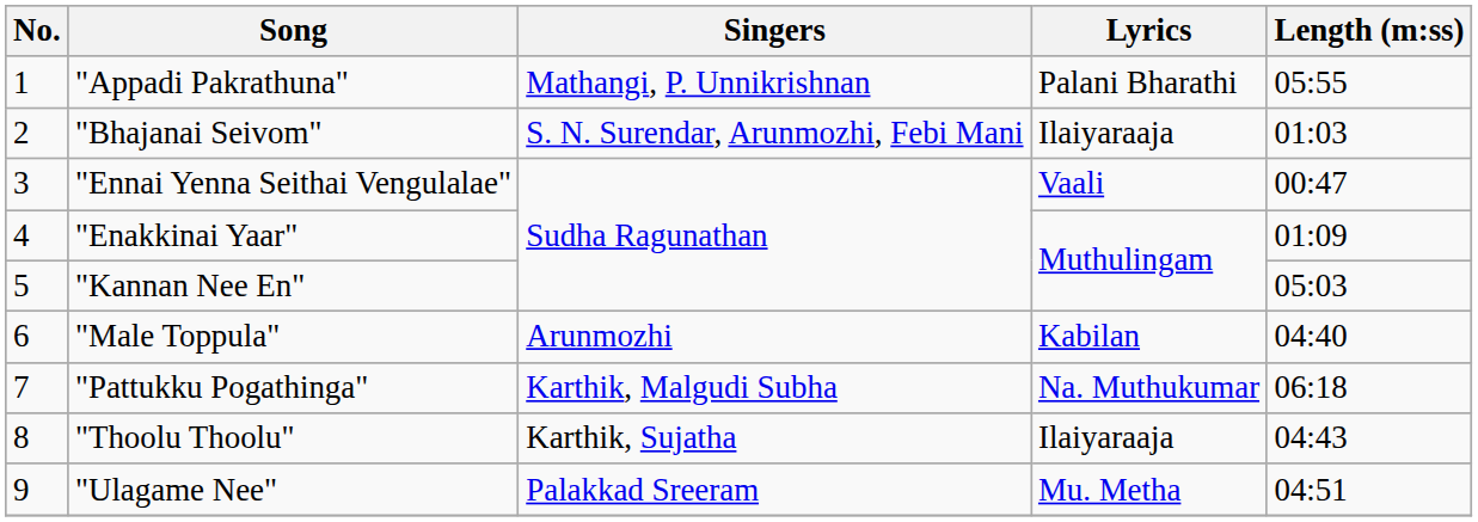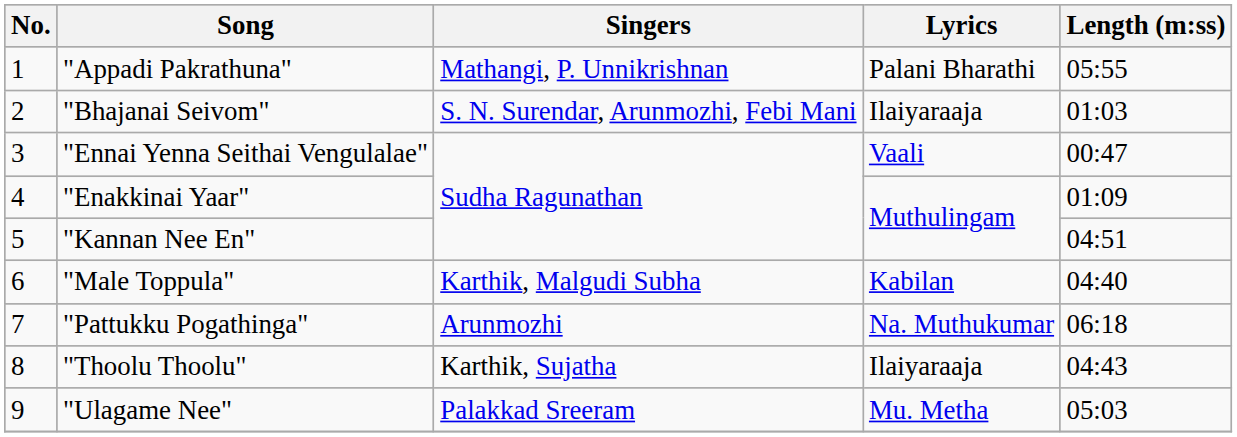 <table class="wikitable">
 <tr>
 <th>No.</th>
 <th>Song</th>
 <th>Singers</th>
 <th>Lyrics</th>
 <th>Length (m:ss)</th>
 </tr>
 <tr>
 <td>1</td>
 <td>"Appadi Pakrathuna"</td>
 <td><a href='#'>Mathangi</a>, <a href='#'>P. Unnikrishnan</a></td>
 <td>Palani Bharathi</td>
 <td>05:55</td>
 </tr>
 <tr>
 <td>2</td>
 <td>"Bhajanai Seivom"</td>
 <td><a href='#'>S. N. Surendar</a>, <a href='#'>Arunmozhi</a>, <a href='#'>Febi Mani</a></td>
 <td>Ilaiyaraaja</td>
 <td>01:03</td>
 </tr>
 <tr>
 <td>3</td>
 <td>"Ennai Yenna Seithai Vengulalae"</td>
 <td rowspan=3><a href='#'>Sudha Ragunathan</a></td>
 <td><a href='#'>Vaali</a></td>
 <td>00:47</td>
 </tr>
 <tr>
 <td>4</td>
 <td>"Enakkinai Yaar"</td>
 <td rowspan=2><a href='#'>Muthulingam</a></td>
 <td>01:09</td>
 </tr>
 <tr>
 <td>5</td>
 <td>"Kannan Nee En"</td>
-<td>05:03</td>
+<td>04:51</td>
 </tr>
 <tr>
 <td>6</td>
 <td>"Male Toppula"</td>
-<td><a href='#'>Arunmozhi</a></td>
+<td><a href='#'>Karthik</a>, <a href='#'>Malgudi Subha</a></td>
 <td><a href='#'>Kabilan</a></td>
 <td>04:40</td>
 </tr>
 <tr>
 <td>7</td>
 <td>"Pattukku Pogathinga"</td>
-<td><a href='#'>Karthik</a>, <a href='#'>Malgudi Subha</a></td>
+<td><a href='#'>Arunmozhi</a></td>
 <td><a href='#'>Na. Muthukumar</a></td>
 <td>06:18</td>
 </tr>
 <tr>
 <td>8</td>
 <td>"Thoolu Thoolu"</td>
 <td>Karthik, <a href='#'>Sujatha</a></td>
 <td>Ilaiyaraaja</td>
 <td>04:43</td>
 </tr>
 <tr>
 <td>9</td>
 <td>"Ulagame Nee"</td>
 <td><a href='#'>Palakkad Sreeram</a></td>
 <td><a href='#'>Mu. Metha</a></td>
-<td>04:51</td>
+<td>05:03</td>
 </tr>
 <tr>
 </tr>
 </table>
